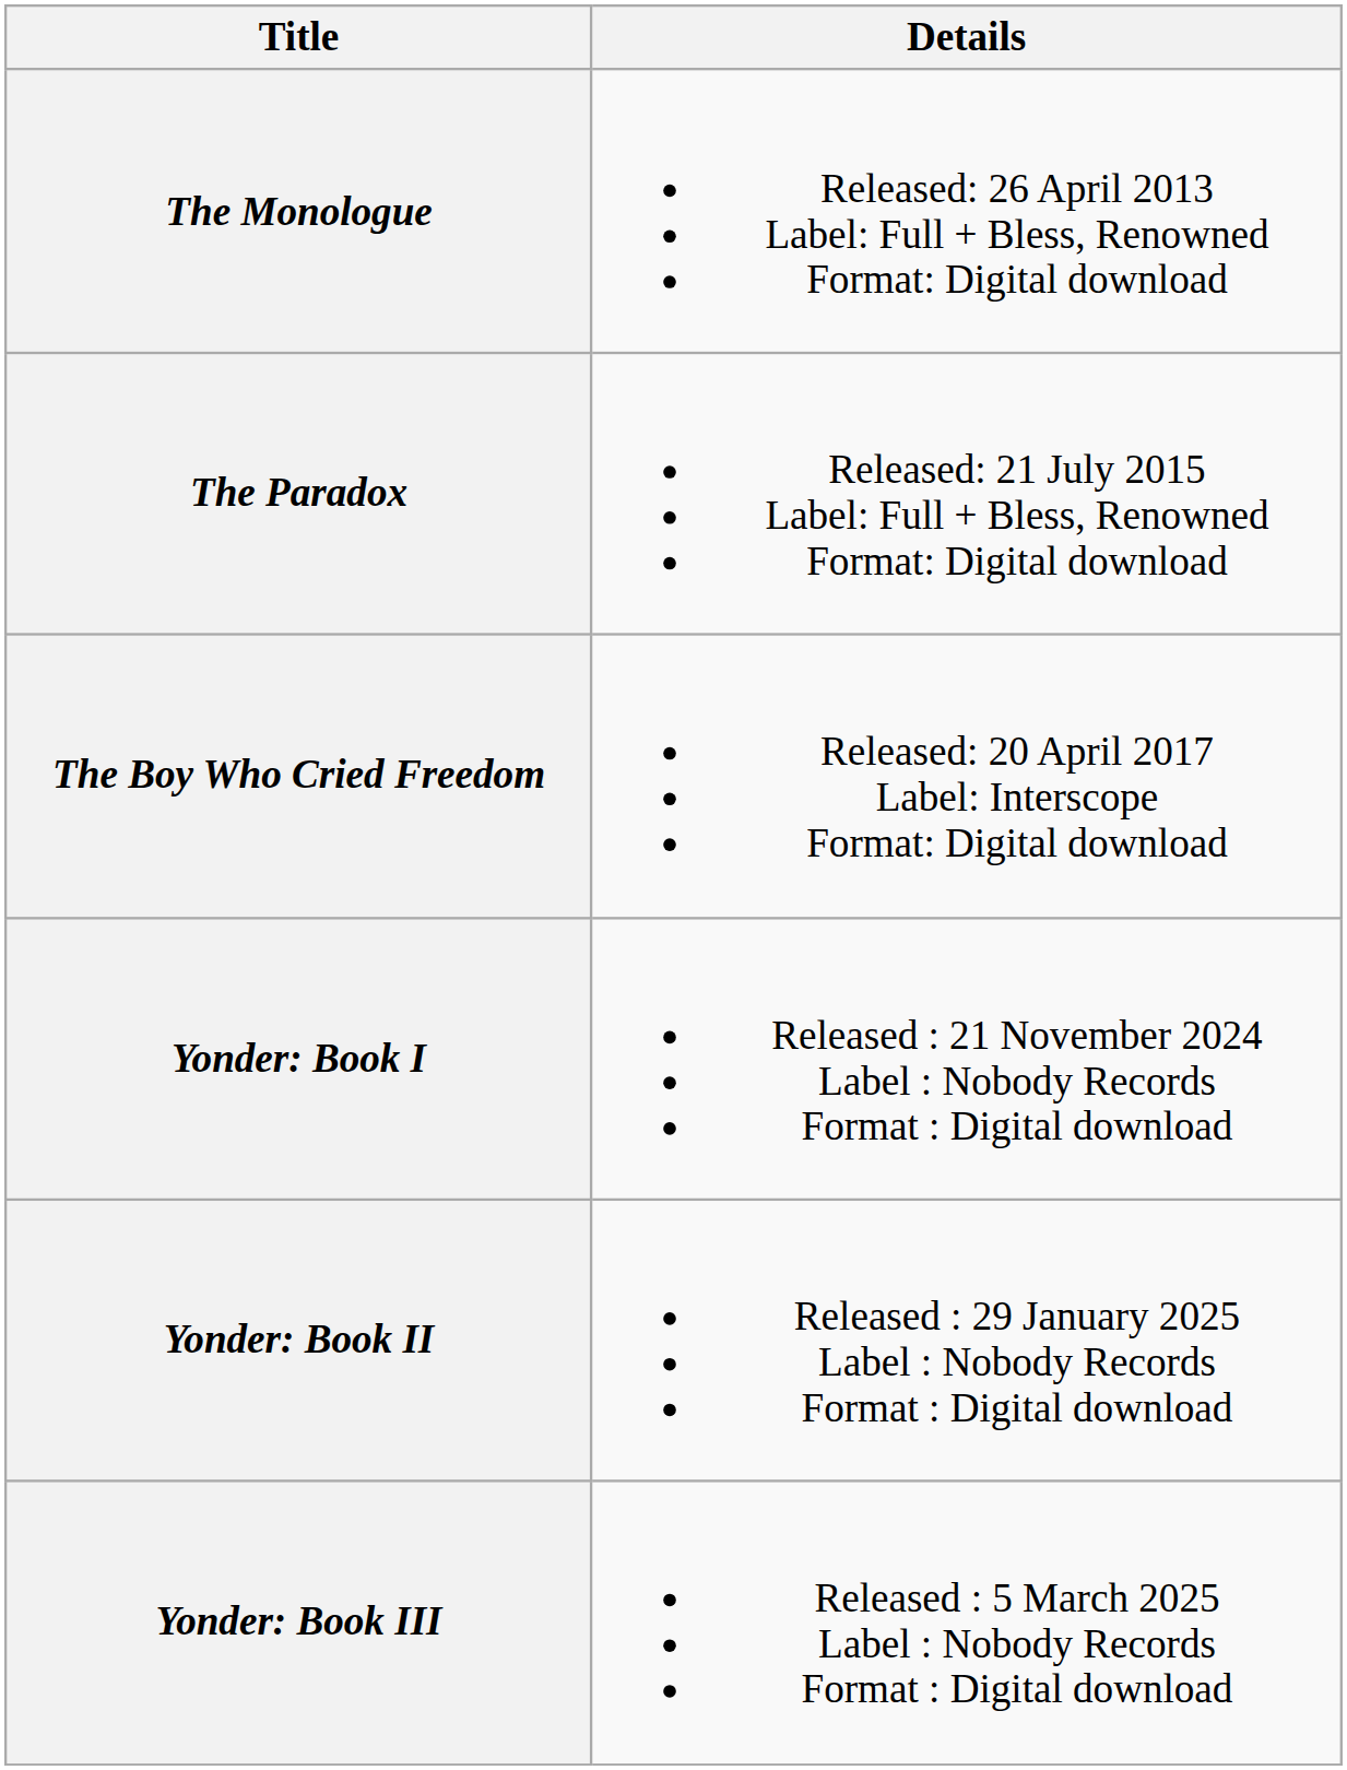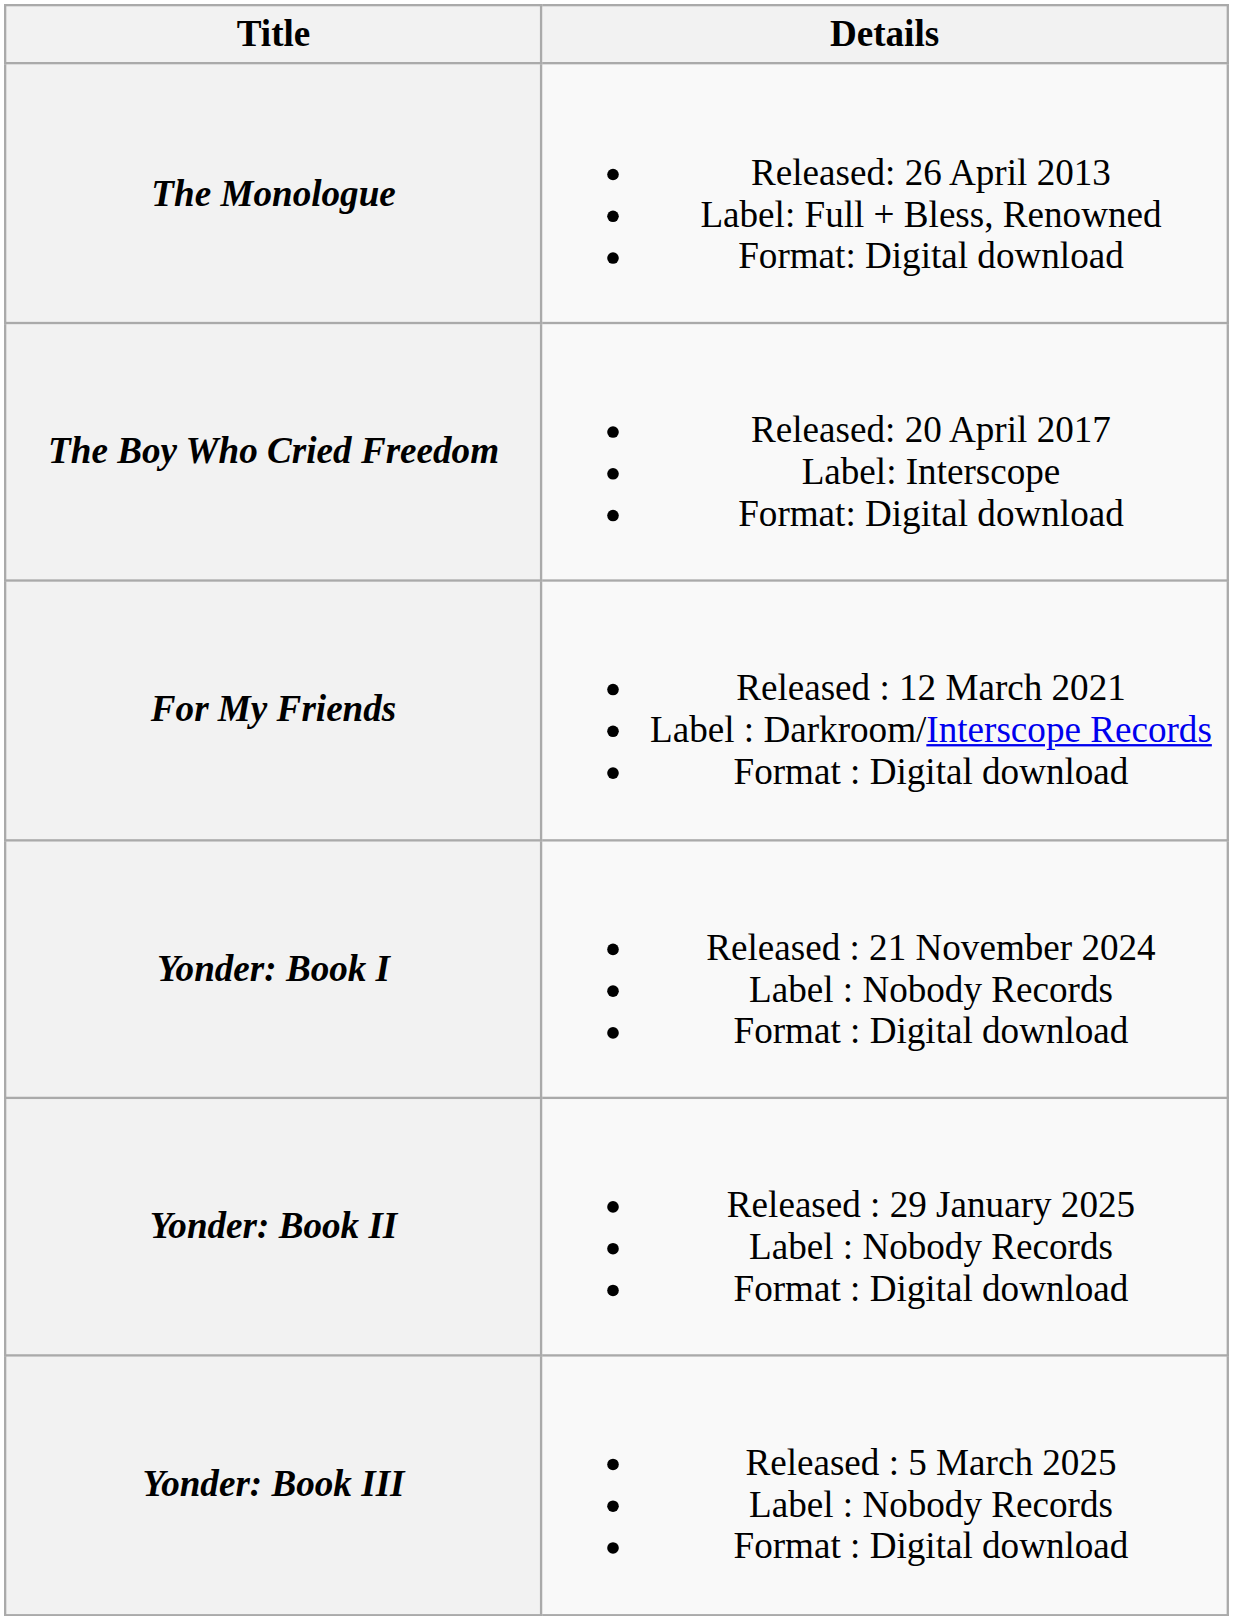 <table class="wikitable plainrowheaders" style="text-align:center;">
 <tr>
 <th scope="col" style="width:14em;">Title</th>
 <th scope="col" style="width:18em;">Details</th>
 </tr>
 <tr>
 <th scope="row"><em>The Monologue</em></th>
 <td><br><ul><li>Released: 26 April 2013</li><li>Label: Full + Bless, Renowned</li><li>Format: Digital download</li></ul></td>
 </tr>
 <tr>
-<th scope="row"><em>The Paradox</em></th>
-<td><br><ul><li>Released: 21 July 2015</li><li>Label: Full + Bless, Renowned</li><li>Format: Digital download</li></ul></td>
+<th scope="row"><em>The Boy Who Cried Freedom</em></th>
+<td><br><ul><li>Released: 20 April 2017</li><li>Label: Interscope</li><li>Format: Digital download</li></ul></td>
 </tr>
 <tr>
-<th scope="row"><em>The Boy Who Cried Freedom</em></th>
-<td><br><ul><li>Released: 20 April 2017</li><li>Label: Interscope</li><li>Format: Digital download</li></ul></td>
+<th scope="row"><em>For My Friends</em></th>
+<td><br><ul><li>Released : 12 March 2021</li><li>Label : Darkroom/<a href='#'>Interscope Records</a></li><li>Format : Digital download</li></ul></td>
 </tr>
 <tr>
 <th scope="row"><em>Yonder: Book I</em></th>
 <td><br><ul><li>Released : 21 November 2024</li><li>Label : Nobody Records</li><li>Format : Digital download</li></ul></td>
 </tr>
 <tr>
 <th scope="row"><em>Yonder: Book II</em></th>
 <td><br><ul><li>Released : 29 January 2025</li><li>Label : Nobody Records</li><li>Format : Digital download</li></ul></td>
 </tr>
 <tr>
 <th scope="row"><em>Yonder: Book III</em></th>
 <td><br><ul><li>Released : 5 March 2025</li><li>Label : Nobody Records</li><li>Format : Digital download</li></ul></td>
 </tr>
 </table>
